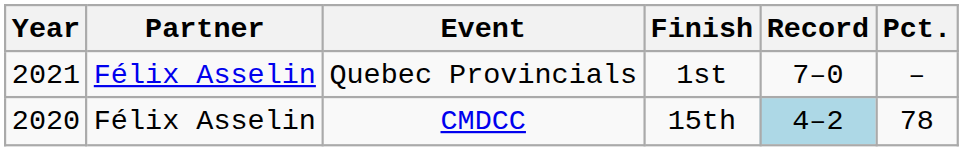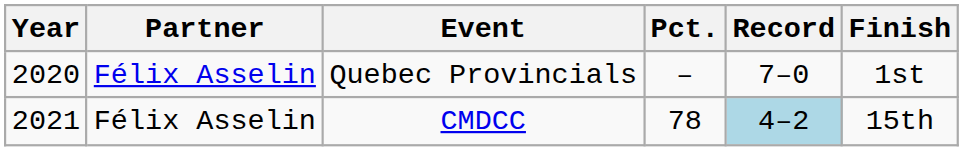 <table class="wikitable" style="text-align: center;">
 <tr>
 <th scope="col">Year</th>
 <th scope="col">Partner</th>
 <th scope="col">Event</th>
+<th scope="col">Pct.</th>
+<th scope="col">Record</th>
 <th scope="col">Finish</th>
-<th scope="col">Record</th>
-<th scope="col">Pct.</th>
+</tr>
+<tr>
+<td>2020</td>
+<td><a href='#'>Félix Asselin</a></td>
+<td>Quebec Provincials</td>
+<td>–</td>
+<td>7–0</td>
+<td>1st</td>
 </tr>
 <tr>
 <td>2021</td>
-<td><a href='#'>Félix Asselin</a></td>
-<td>Quebec Provincials</td>
-<td>1st</td>
-<td>7–0</td>
-<td>–</td>
-</tr>
-<tr>
-<td>2020</td>
 <td>Félix Asselin</td>
 <td><a href='#'>CMDCC</a></td>
+<td>78</td>
+<td style="background: lightblue;">4–2</td>
 <td>15th</td>
-<td style="background: lightblue;">4–2</td>
-<td>78</td>
 </tr>
 </table>
